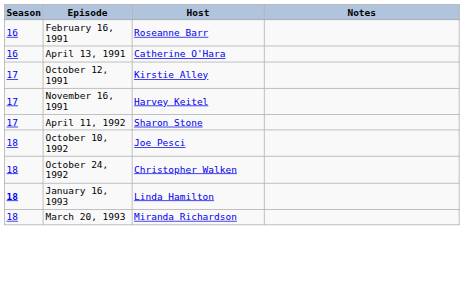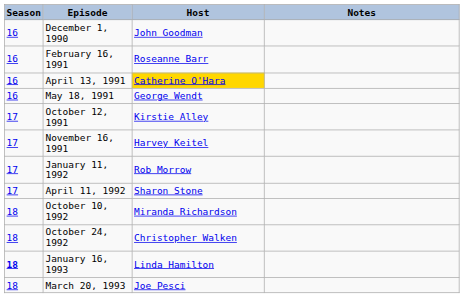 <table class="wikitable" style="width:100%;">
 <tr>
 <th style="background:#B0C4DE;" width="5%">Season</th>
 <th style="background:#B0C4DE;" width="20%">Episode</th>
 <th style="background:#B0C4DE;" width="30%">Host</th>
 <th style="background:#B0C4DE;" width="45%">Notes</th>
+</tr>
+<tr>
+<td><a href='#'>16</a></td>
+<td>December 1, 1990</td>
+<td><a href='#'>John Goodman</a></td>
+<td></td>
 </tr>
 <tr>
 <td><a href='#'>16</a></td>
 <td>February 16, 1991</td>
 <td><a href='#'>Roseanne Barr</a></td>
 <td></td>
 </tr>
 <tr>
 <td><a href='#'>16</a></td>
 <td>April 13, 1991</td>
-<td><a href='#'>Catherine O'Hara</a></td>
+<td style="background: gold;"><a href='#'>Catherine O'Hara</a></td>
+<td></td>
+</tr>
+<tr>
+<td><a href='#'>16</a></td>
+<td>May 18, 1991</td>
+<td><a href='#'>George Wendt</a></td>
 <td></td>
 </tr>
 <tr>
 <td><a href='#'>17</a></td>
 <td>October 12, 1991</td>
 <td><a href='#'>Kirstie Alley</a></td>
 <td></td>
 </tr>
 <tr>
 <td><a href='#'>17</a></td>
 <td>November 16, 1991</td>
 <td><a href='#'>Harvey Keitel</a></td>
 <td></td>
 </tr>
 <tr>
 <td><a href='#'>17</a></td>
+<td>January 11, 1992</td>
+<td><a href='#'>Rob Morrow</a></td>
+<td></td>
+</tr>
+<tr>
+<td><a href='#'>17</a></td>
 <td>April 11, 1992</td>
 <td><a href='#'>Sharon Stone</a></td>
 <td></td>
 </tr>
 <tr>
 <td><a href='#'>18</a></td>
 <td>October 10, 1992</td>
-<td><a href='#'>Joe Pesci</a></td>
+<td><a href='#'>Miranda Richardson</a></td>
 <td></td>
 </tr>
 <tr>
 <td><a href='#'>18</a></td>
 <td>October 24, 1992</td>
 <td><a href='#'>Christopher Walken</a></td>
 <td></td>
 </tr>
 <tr>
 <td><strong><a href='#'>18</a></strong></td>
 <td>January 16, 1993</td>
 <td><a href='#'>Linda Hamilton</a></td>
 <td></td>
 </tr>
 <tr>
 <td><a href='#'>18</a></td>
 <td>March 20, 1993</td>
-<td><a href='#'>Miranda Richardson</a></td>
+<td><a href='#'>Joe Pesci</a></td>
 <td></td>
 </tr>
 </table>
